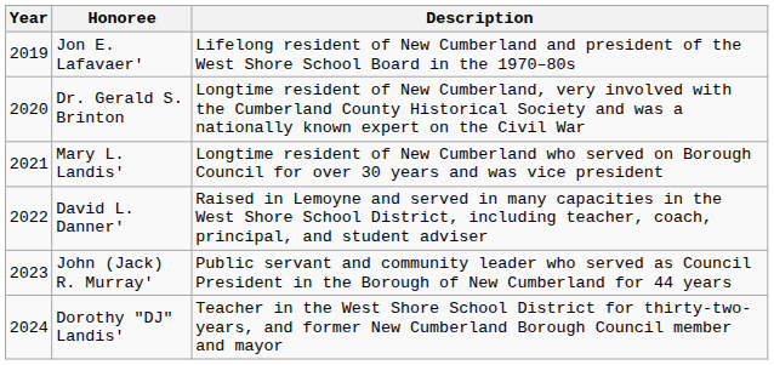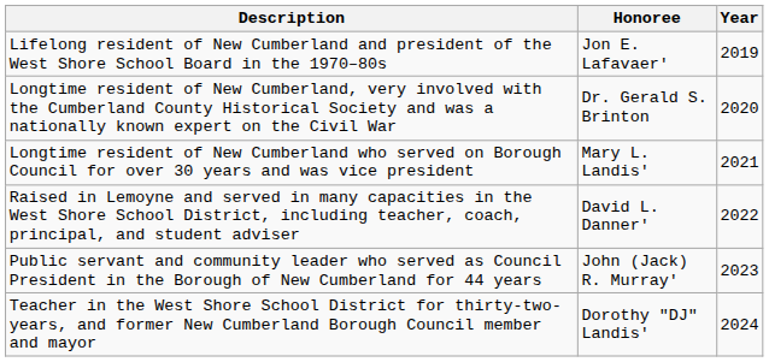 <table class="wikitable">
 <tr>
+<th>Description</th>
+<th>Honoree</th>
 <th>Year</th>
-<th>Honoree</th>
-<th>Description</th>
 </tr>
 <tr>
+<td>Lifelong resident of New Cumberland and president of the West Shore School Board in the 1970–80s</td>
+<td>Jon E. Lafavaer'</td>
 <td>2019</td>
-<td>Jon E. Lafavaer'</td>
-<td>Lifelong resident of New Cumberland and president of the West Shore School Board in the 1970–80s</td>
 </tr>
 <tr>
+<td>Longtime resident of New Cumberland, very involved with the Cumberland County Historical Society and was a nationally known expert on the Civil War</td>
+<td>Dr. Gerald S. Brinton</td>
 <td>2020</td>
-<td>Dr. Gerald S. Brinton</td>
-<td>Longtime resident of New Cumberland, very involved with the Cumberland County Historical Society and was a nationally known expert on the Civil War</td>
 </tr>
 <tr>
+<td>Longtime resident of New Cumberland who served on Borough Council for over 30 years and was vice president</td>
+<td>Mary L. Landis'</td>
 <td>2021</td>
-<td>Mary L. Landis'</td>
-<td>Longtime resident of New Cumberland who served on Borough Council for over 30 years and was vice president</td>
 </tr>
 <tr>
+<td>Raised in Lemoyne and served in many capacities in the West Shore School District, including teacher, coach, principal, and student adviser</td>
+<td>David L. Danner'</td>
 <td>2022</td>
-<td>David L. Danner'</td>
-<td>Raised in Lemoyne and served in many capacities in the West Shore School District, including teacher, coach, principal, and student adviser</td>
 </tr>
 <tr>
+<td>Public servant and community leader who served as Council President in the Borough of New Cumberland for 44 years</td>
+<td>John (Jack) R. Murray'</td>
 <td>2023</td>
-<td>John (Jack) R. Murray'</td>
-<td>Public servant and community leader who served as Council President in the Borough of New Cumberland for 44 years</td>
 </tr>
 <tr>
+<td>Teacher in the West Shore School District for thirty-two-years, and former New Cumberland Borough Council member and mayor</td>
+<td>Dorothy "DJ" Landis'</td>
 <td>2024</td>
-<td>Dorothy "DJ" Landis'</td>
-<td>Teacher in the West Shore School District for thirty-two-years, and former New Cumberland Borough Council member and mayor</td>
 </tr>
 </table>
